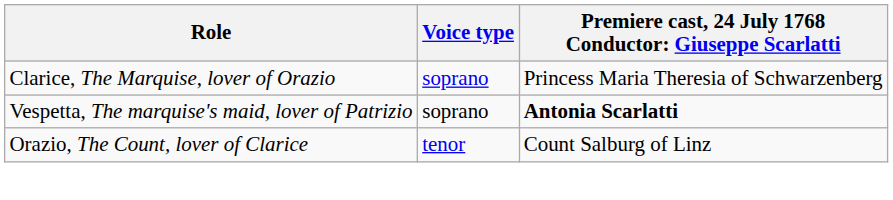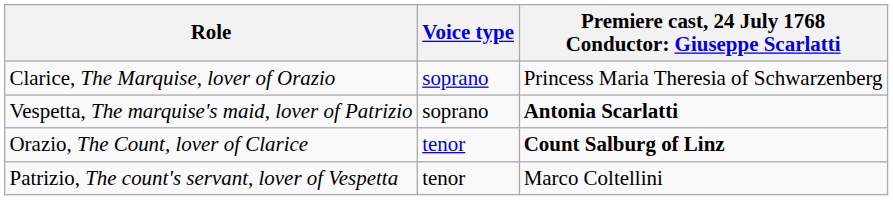 <table class="wikitable">
 <tr>
 <th>Role</th>
 <th><a href='#'>Voice type</a></th>
 <th>Premiere cast, 24 July 1768<br>Conductor: <a href='#'>Giuseppe Scarlatti</a></th>
 </tr>
 <tr>
 <td>Clarice, <em>The Marquise, lover of Orazio</em></td>
 <td><a href='#'>soprano</a></td>
 <td>Princess Maria Theresia of Schwarzenberg</td>
 </tr>
 <tr>
 <td>Vespetta, <em>The marquise's maid, lover of Patrizio</em></td>
 <td>soprano</td>
 <td><strong>Antonia Scarlatti</strong></td>
 </tr>
 <tr>
 <td>Orazio, <em>The Count, lover of Clarice</em></td>
 <td><a href='#'>tenor</a></td>
-<td>Count Salburg of Linz</td>
+<td><strong>Count Salburg of Linz</strong></td>
+</tr>
+<tr>
+<td>Patrizio, <em>The count's servant, lover of Vespetta</em></td>
+<td>tenor</td>
+<td>Marco Coltellini</td>
 </tr>
 </table>
